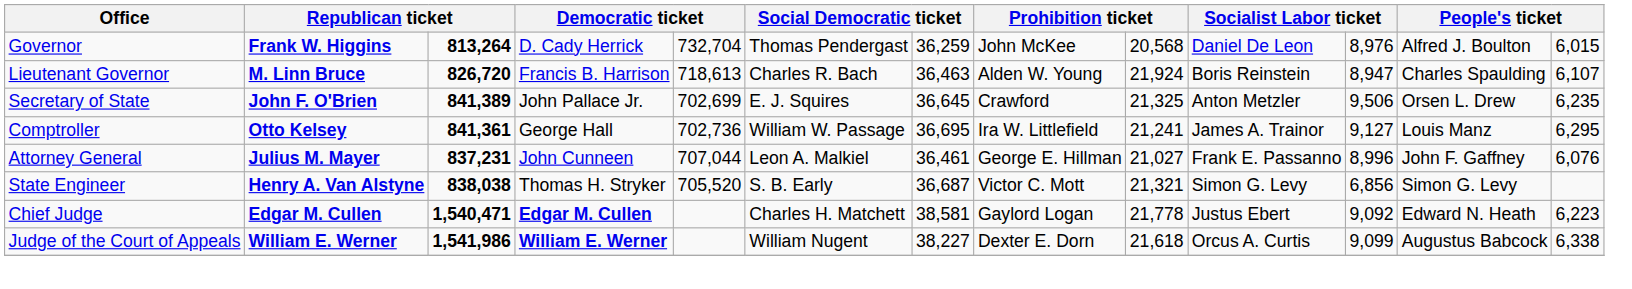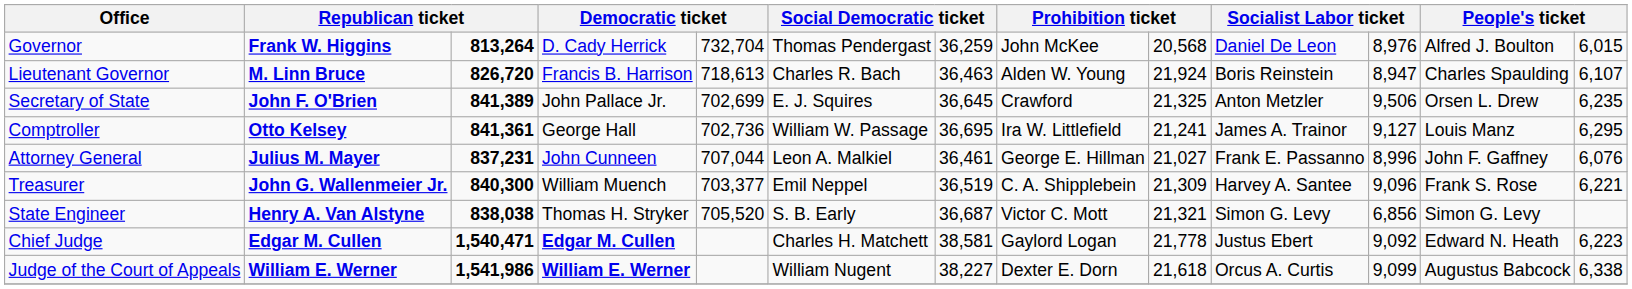 <table class=wikitable>
 <tr bgcolor=lightgrey>
 <th>Office</th>
 <th colspan="2" ><a href='#'>Republican</a> ticket</th>
 <th colspan="2" ><a href='#'>Democratic</a> ticket</th>
 <th colspan="2" ><a href='#'>Social Democratic</a> ticket</th>
 <th colspan="2" ><a href='#'>Prohibition</a> ticket</th>
 <th colspan="2" ><a href='#'>Socialist Labor</a> ticket</th>
 <th colspan="2" ><a href='#'>People's</a> ticket</th>
 </tr>
 <tr>
 <td><a href='#'>Governor</a></td>
 <td><strong><a href='#'>Frank W. Higgins</a></strong></td>
 <td align="right"><strong>813,264</strong></td>
 <td><a href='#'>D. Cady Herrick</a></td>
 <td align="right">732,704</td>
 <td>Thomas Pendergast</td>
 <td align="right">36,259</td>
 <td>John McKee</td>
 <td align="right">20,568</td>
 <td><a href='#'>Daniel De Leon</a></td>
 <td align="right">8,976</td>
 <td>Alfred J. Boulton</td>
 <td align="right">6,015</td>
 </tr>
 <tr>
 <td><a href='#'>Lieutenant Governor</a></td>
 <td><strong><a href='#'>M. Linn Bruce</a></strong></td>
 <td align="right"><strong>826,720</strong></td>
 <td><a href='#'>Francis B. Harrison</a></td>
 <td align="right">718,613</td>
 <td>Charles R. Bach</td>
 <td align="right">36,463</td>
 <td>Alden W. Young</td>
 <td align="right">21,924</td>
 <td>Boris Reinstein</td>
 <td align="right">8,947</td>
 <td>Charles Spaulding</td>
 <td align="right">6,107</td>
 </tr>
 <tr>
 <td><a href='#'>Secretary of State</a></td>
 <td><strong><a href='#'>John F. O'Brien</a></strong></td>
 <td align="right"><strong>841,389</strong></td>
 <td>John Pallace Jr.</td>
 <td align="right">702,699</td>
 <td>E. J. Squires</td>
 <td align="right">36,645</td>
 <td>Crawford</td>
 <td align="right">21,325</td>
 <td>Anton Metzler</td>
 <td align="right">9,506</td>
 <td>Orsen L. Drew</td>
 <td align="right">6,235</td>
 </tr>
 <tr>
 <td><a href='#'>Comptroller</a></td>
 <td><strong><a href='#'>Otto Kelsey</a></strong></td>
 <td align="right"><strong>841,361</strong></td>
 <td>George Hall</td>
 <td align="right">702,736</td>
 <td>William W. Passage</td>
 <td align="right">36,695</td>
 <td>Ira W. Littlefield</td>
 <td align="right">21,241</td>
 <td>James A. Trainor</td>
 <td align="right">9,127</td>
 <td>Louis Manz</td>
 <td align="right">6,295</td>
 </tr>
 <tr>
 <td><a href='#'>Attorney General</a></td>
 <td><strong><a href='#'>Julius M. Mayer</a></strong></td>
 <td align="right"><strong>837,231</strong></td>
 <td><a href='#'>John Cunneen</a></td>
 <td align="right">707,044</td>
 <td>Leon A. Malkiel</td>
 <td align="right">36,461</td>
 <td>George E. Hillman</td>
 <td align="right">21,027</td>
 <td>Frank E. Passanno</td>
 <td align="right">8,996</td>
 <td>John F. Gaffney</td>
 <td align="right">6,076</td>
 </tr>
 <tr>
+<td><a href='#'>Treasurer</a></td>
+<td><strong><a href='#'>John G. Wallenmeier Jr.</a></strong></td>
+<td align="right"><strong>840,300</strong></td>
+<td>William Muench</td>
+<td align="right">703,377</td>
+<td>Emil Neppel</td>
+<td align="right">36,519</td>
+<td>C. A. Shipplebein</td>
+<td align="right">21,309</td>
+<td>Harvey A. Santee</td>
+<td align="right">9,096</td>
+<td>Frank S. Rose</td>
+<td align="right">6,221</td>
+</tr>
+<tr>
 <td><a href='#'>State Engineer</a></td>
 <td><strong><a href='#'>Henry A. Van Alstyne</a></strong></td>
 <td align="right"><strong>838,038</strong></td>
 <td>Thomas H. Stryker</td>
 <td align="right">705,520</td>
 <td>S. B. Early</td>
 <td align="right">36,687</td>
 <td>Victor C. Mott</td>
 <td align="right">21,321</td>
 <td>Simon G. Levy</td>
 <td align="right">6,856</td>
 <td>Simon G. Levy</td>
 <td align="right"></td>
 </tr>
 <tr>
 <td><a href='#'>Chief Judge</a></td>
 <td><strong><a href='#'>Edgar M. Cullen</a></strong></td>
 <td align="right"><strong>1,540,471</strong></td>
 <td><strong><a href='#'>Edgar M. Cullen</a></strong></td>
 <td align="right"></td>
 <td>Charles H. Matchett</td>
 <td align="right">38,581</td>
 <td>Gaylord Logan</td>
 <td align="right">21,778</td>
 <td>Justus Ebert</td>
 <td align="right">9,092</td>
 <td>Edward N. Heath</td>
 <td align="right">6,223</td>
 </tr>
 <tr>
 <td><a href='#'>Judge of the Court of Appeals</a></td>
 <td><strong><a href='#'>William E. Werner</a></strong></td>
 <td align="right"><strong>1,541,986</strong></td>
 <td><strong><a href='#'>William E. Werner</a></strong></td>
 <td align="right"></td>
 <td>William Nugent</td>
 <td align="right">38,227</td>
 <td>Dexter E. Dorn</td>
 <td align="right">21,618</td>
 <td>Orcus A. Curtis</td>
 <td align="right">9,099</td>
 <td>Augustus Babcock</td>
 <td align="right">6,338</td>
 </tr>
 <tr>
 </tr>
 </table>
